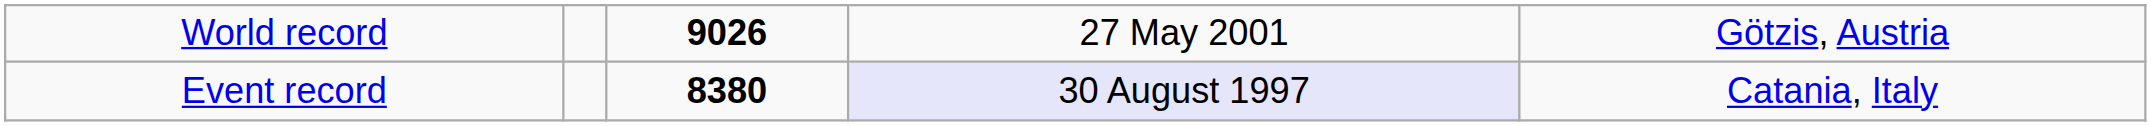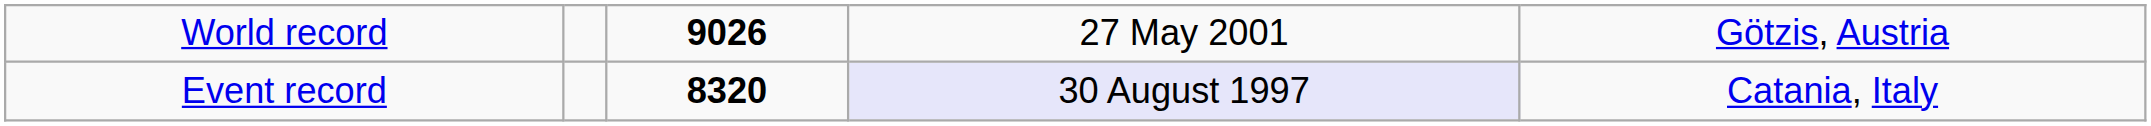 <table class="wikitable" style=" text-align:center;" width="75%">
 <tr>
 <td><a href='#'>World record</a></td>
 <td></td>
 <td><strong>9026</strong></td>
 <td>27 May 2001</td>
 <td> <a href='#'>Götzis</a>, <a href='#'>Austria</a></td>
 </tr>
 <tr>
 <td><a href='#'>Event record</a></td>
 <td></td>
-<td><strong>8380</strong></td>
+<td><strong>8320</strong></td>
 <td style="background: lavender;">30 August 1997</td>
 <td> <a href='#'>Catania</a>, <a href='#'>Italy</a></td>
 </tr>
 </table>
